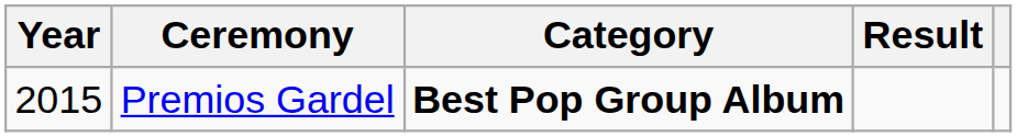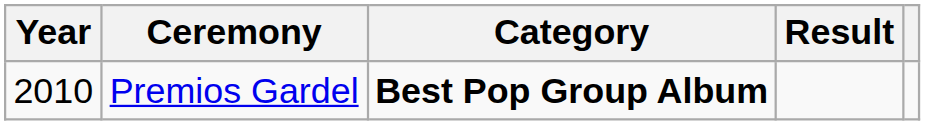 <table class="wikitable sortable plainrowheaders">
 <tr>
 <th scope="col">Year</th>
 <th scope="col">Ceremony</th>
 <th scope="col">Category</th>
 <th scope="col">Result</th>
 <th scope="col" class="unsortable"></th>
 </tr>
 <tr>
-<td align="center">2015</td>
+<td align="center">2010</td>
 <td><a href='#'>Premios Gardel</a></td>
 <td><strong>Best Pop Group Album</strong></td>
 <td></td>
 <td align="center"></td>
 </tr>
 </table>
